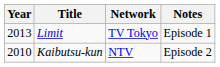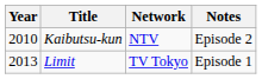 <table class="wikitable">
 <tr>
 <th>Year</th>
 <th>Title</th>
 <th>Network</th>
 <th>Notes</th>
 </tr>
 <tr>
+<td>2010</td>
+<td><em>Kaibutsu-kun</em></td>
+<td><a href='#'>NTV</a></td>
+<td>Episode 2</td>
+</tr>
+<tr>
 <td>2013</td>
 <td><em><a href='#'>Limit</a></em></td>
 <td><a href='#'>TV Tokyo</a></td>
 <td>Episode 1</td>
 </tr>
-<tr>
-<td>2010</td>
-<td><em>Kaibutsu-kun</em></td>
-<td><a href='#'>NTV</a></td>
-<td>Episode 2</td>
-</tr>
 </table>
